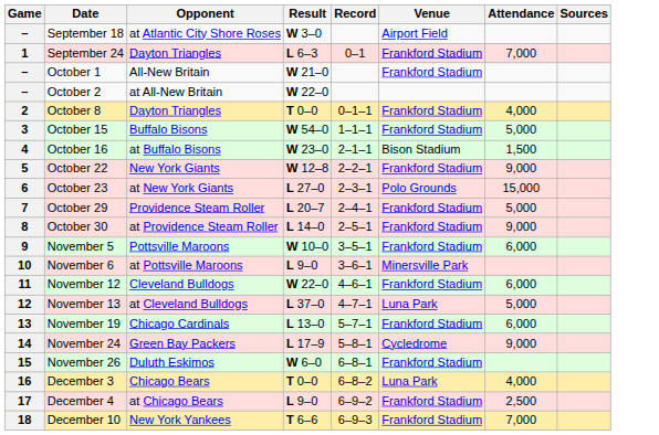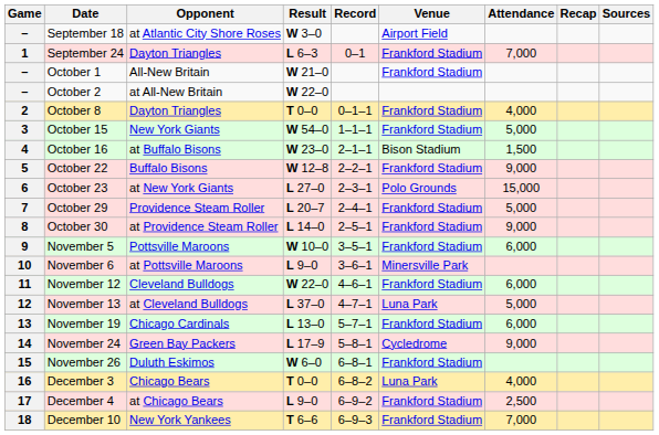 <table class="wikitable">
 <tr>
 <th>Game</th>
 <th>Date</th>
 <th>Opponent</th>
 <th>Result</th>
 <th>Record</th>
 <th>Venue</th>
 <th>Attendance</th>
+<th>Recap</th>
 <th>Sources</th>
 </tr>
 <tr>
 <th>–</th>
 <td>September 18</td>
 <td>at <a href='#'>Atlantic City Shore Roses</a></td>
 <td><strong>W</strong> 3–0</td>
 <td></td>
 <td><a href='#'>Airport Field</a></td>
+<td></td>
 <td></td>
 <td></td>
 </tr>
 <tr style="background: #ffdddd;">
 <th>1</th>
 <td>September 24</td>
 <td><a href='#'>Dayton Triangles</a></td>
 <td><strong>L</strong> 6–3</td>
 <td style="text-align: center;">0–1</td>
 <td><a href='#'>Frankford Stadium</a></td>
 <td style="text-align: center;">7,000</td>
 <td></td>
+<td></td>
 </tr>
 <tr>
 <th>–</th>
 <td>October 1</td>
 <td>All-New Britain</td>
 <td><strong>W</strong> 21–0</td>
 <td></td>
 <td><a href='#'>Frankford Stadium</a></td>
 <td></td>
 <td></td>
+<td></td>
 </tr>
 <tr>
 <th>–</th>
 <td>October 2</td>
 <td>at All-New Britain</td>
 <td><strong>W</strong> 22–0</td>
+<td></td>
 <td></td>
 <td></td>
 <td></td>
 <td></td>
 </tr>
 <tr style="background: #ffeeaa;">
 <th>2</th>
 <td>October 8</td>
 <td><a href='#'>Dayton Triangles</a></td>
 <td><strong>T</strong> 0–0</td>
 <td style="text-align: center;">0–1–1</td>
 <td><a href='#'>Frankford Stadium</a></td>
 <td style="text-align: center;">4,000</td>
 <td></td>
+<td></td>
 </tr>
 <tr style="background: #ddffdd;">
 <th>3</th>
 <td>October 15</td>
-<td><a href='#'>Buffalo Bisons</a></td>
+<td><a href='#'>New York Giants</a></td>
 <td><strong>W</strong> 54–0</td>
 <td style="text-align: center;">1–1–1</td>
 <td><a href='#'>Frankford Stadium</a></td>
 <td style="text-align: center;">5,000</td>
+<td></td>
 <td></td>
 </tr>
 <tr style="background: #ddffdd;">
 <th>4</th>
 <td>October 16</td>
 <td>at <a href='#'>Buffalo Bisons</a></td>
 <td><strong>W</strong> 23–0</td>
 <td style="text-align: center;">2–1–1</td>
 <td>Bison Stadium</td>
 <td style="text-align: center;">1,500</td>
 <td></td>
+<td></td>
 </tr>
 <tr style="background: #ffdddd;">
 <th>5</th>
 <td>October 22</td>
-<td><a href='#'>New York Giants</a></td>
+<td><a href='#'>Buffalo Bisons</a></td>
 <td><strong>W</strong> 12–8</td>
 <td style="text-align: center;">2–2–1</td>
 <td><a href='#'>Frankford Stadium</a></td>
 <td style="text-align: center;">9,000</td>
+<td></td>
 <td></td>
 </tr>
 <tr style="background: #ffdddd;">
 <th>6</th>
 <td>October 23</td>
 <td>at <a href='#'>New York Giants</a></td>
 <td><strong>L</strong> 27–0</td>
 <td style="text-align: center;">2–3–1</td>
 <td><a href='#'>Polo Grounds</a></td>
 <td style="text-align: center;">15,000</td>
 <td></td>
+<td></td>
 </tr>
 <tr style="background: #ffdddd;">
 <th>7</th>
 <td>October 29</td>
 <td><a href='#'>Providence Steam Roller</a></td>
 <td><strong>L</strong> 20–7</td>
 <td style="text-align: center;">2–4–1</td>
 <td><a href='#'>Frankford Stadium</a></td>
 <td style="text-align: center;">5,000</td>
+<td></td>
 <td></td>
 </tr>
 <tr style="background: #ffdddd;">
 <th>8</th>
 <td>October 30</td>
 <td>at <a href='#'>Providence Steam Roller</a></td>
 <td><strong>L</strong> 14–0</td>
 <td style="text-align: center;">2–5–1</td>
 <td><a href='#'>Frankford Stadium</a></td>
 <td style="text-align: center;">9,000</td>
 <td></td>
+<td></td>
 </tr>
 <tr style="background: #ddffdd;">
 <th>9</th>
 <td>November 5</td>
 <td><a href='#'>Pottsville Maroons</a></td>
 <td><strong>W</strong> 10–0</td>
 <td style="text-align: center;">3–5–1</td>
 <td><a href='#'>Frankford Stadium</a></td>
 <td style="text-align: center;">6,000</td>
+<td></td>
 <td></td>
 </tr>
 <tr style="background: #ffdddd;">
 <th>10</th>
 <td>November 6</td>
 <td>at <a href='#'>Pottsville Maroons</a></td>
 <td><strong>L</strong> 9–0</td>
 <td style="text-align: center;">3–6–1</td>
 <td><a href='#'>Minersville Park</a></td>
 <td style="text-align: center;"></td>
 <td></td>
+<td></td>
 </tr>
 <tr style="background: #ddffdd;">
 <th>11</th>
 <td>November 12</td>
 <td><a href='#'>Cleveland Bulldogs</a></td>
 <td><strong>W</strong> 22–0</td>
 <td style="text-align: center;">4–6–1</td>
 <td><a href='#'>Frankford Stadium</a></td>
 <td style="text-align: center;">6,000</td>
+<td></td>
 <td></td>
 </tr>
 <tr style="background: #ffdddd;">
 <th>12</th>
 <td>November 13</td>
 <td>at <a href='#'>Cleveland Bulldogs</a></td>
 <td><strong>L</strong> 37–0</td>
 <td style="text-align: center;">4–7–1</td>
 <td><a href='#'>Luna Park</a></td>
 <td style="text-align: center;">5,000</td>
 <td></td>
+<td></td>
 </tr>
 <tr style="background: #ddffdd;">
 <th>13</th>
 <td>November 19</td>
 <td><a href='#'>Chicago Cardinals</a></td>
 <td><strong>L</strong> 13–0</td>
 <td style="text-align: center;">5–7–1</td>
 <td><a href='#'>Frankford Stadium</a></td>
 <td style="text-align: center;">6,000</td>
+<td></td>
 <td></td>
 </tr>
 <tr style="background: #ffdddd;">
 <th>14</th>
 <td>November 24</td>
 <td><a href='#'>Green Bay Packers</a></td>
 <td><strong>L</strong> 17–9</td>
 <td style="text-align: center;">5–8–1</td>
 <td><a href='#'>Cycledrome</a></td>
 <td style="text-align: center;">9,000</td>
 <td></td>
+<td></td>
 </tr>
 <tr style="background: #ddffdd;">
 <th>15</th>
 <td>November 26</td>
 <td><a href='#'>Duluth Eskimos</a></td>
 <td><strong>W</strong> 6–0</td>
 <td style="text-align: center;">6–8–1</td>
 <td><a href='#'>Frankford Stadium</a></td>
 <td style="text-align: center;"></td>
+<td></td>
 <td></td>
 </tr>
 <tr style="background: #ffeeaa;">
 <th>16</th>
 <td>December 3</td>
 <td><a href='#'>Chicago Bears</a></td>
 <td><strong>T</strong> 0–0</td>
 <td style="text-align: center;">6–8–2</td>
 <td><a href='#'>Luna Park</a></td>
 <td style="text-align: center;">4,000</td>
 <td></td>
+<td></td>
 </tr>
 <tr style="background: #ffdddd;">
 <th>17</th>
 <td>December 4</td>
 <td>at <a href='#'>Chicago Bears</a></td>
 <td><strong>L</strong> 9–0</td>
 <td style="text-align: center;">6–9–2</td>
 <td><a href='#'>Frankford Stadium</a></td>
 <td style="text-align: center;">2,500</td>
+<td></td>
 <td></td>
 </tr>
 <tr style="background: #ffeeaa;">
 <th>18</th>
 <td>December 10</td>
 <td><a href='#'>New York Yankees</a></td>
 <td><strong>T</strong> 6–6</td>
 <td style="text-align: center;">6–9–3</td>
 <td><a href='#'>Frankford Stadium</a></td>
 <td style="text-align: center;">7,000</td>
 <td></td>
+<td></td>
 </tr>
 </table>
